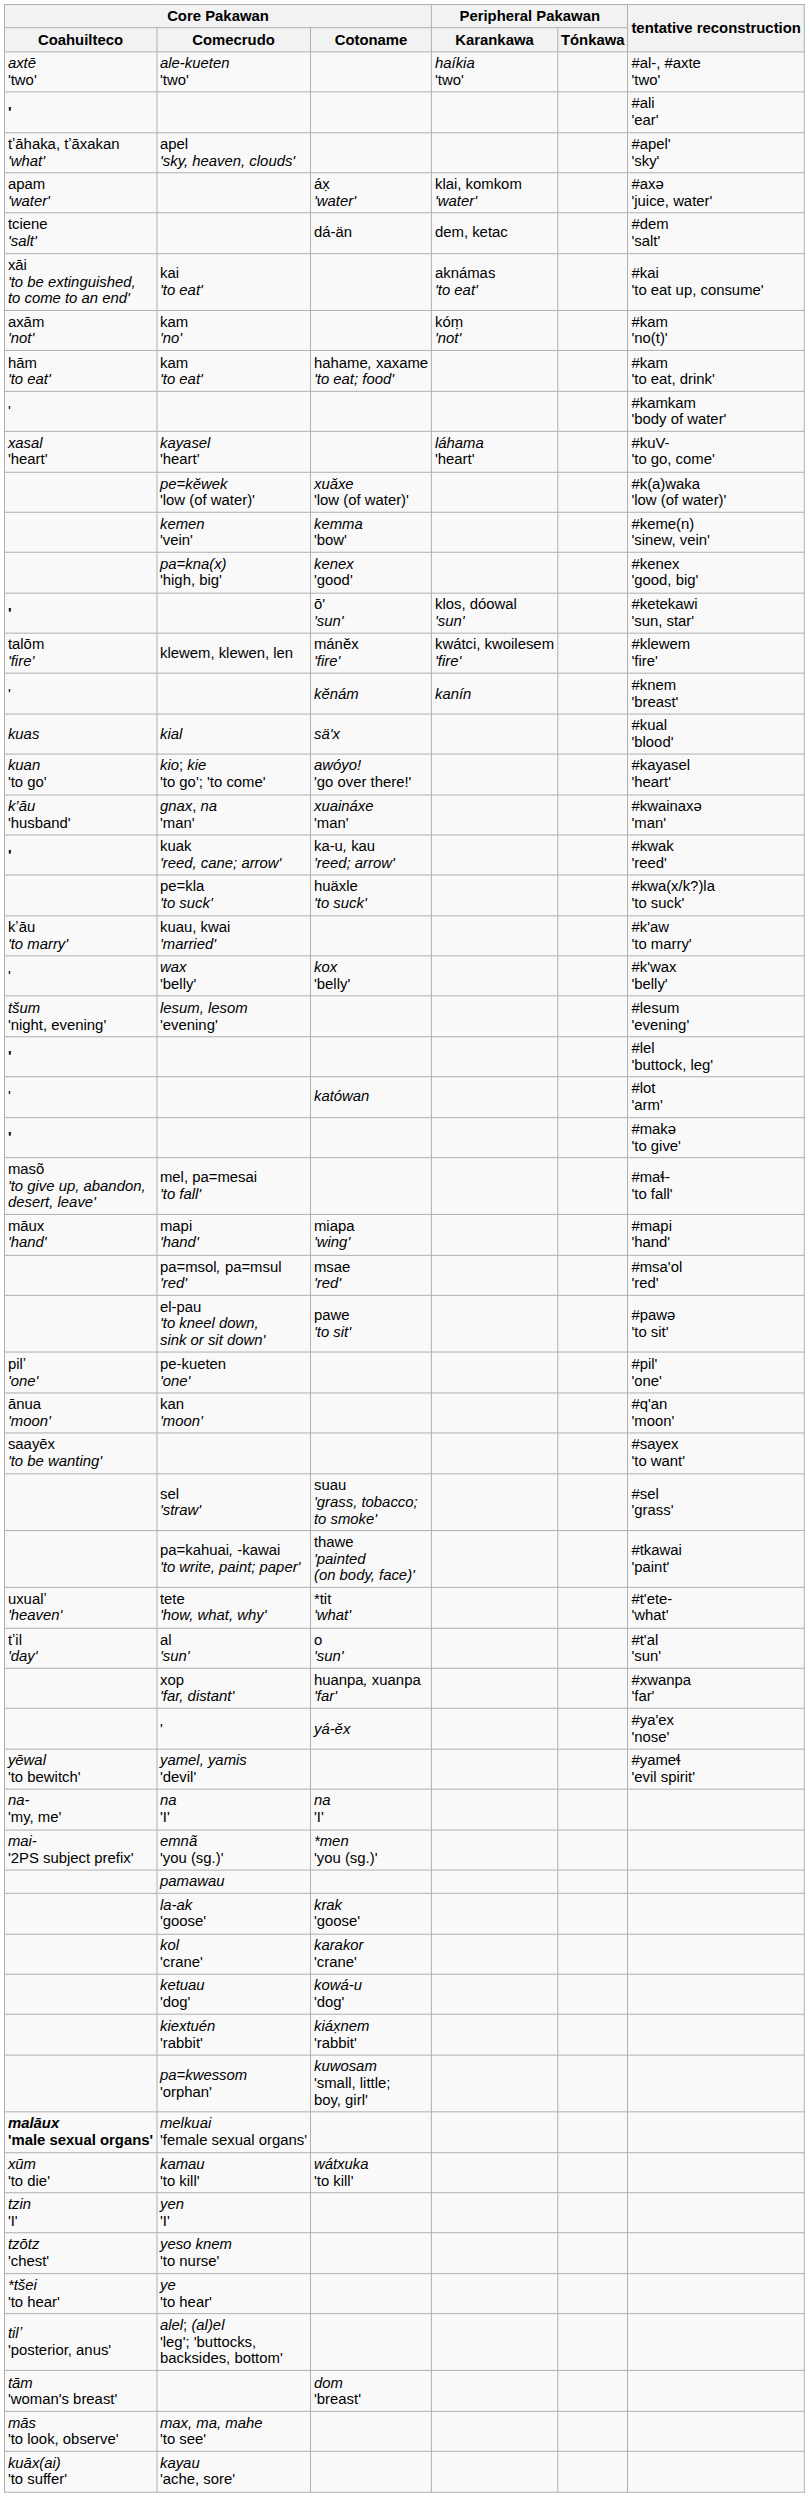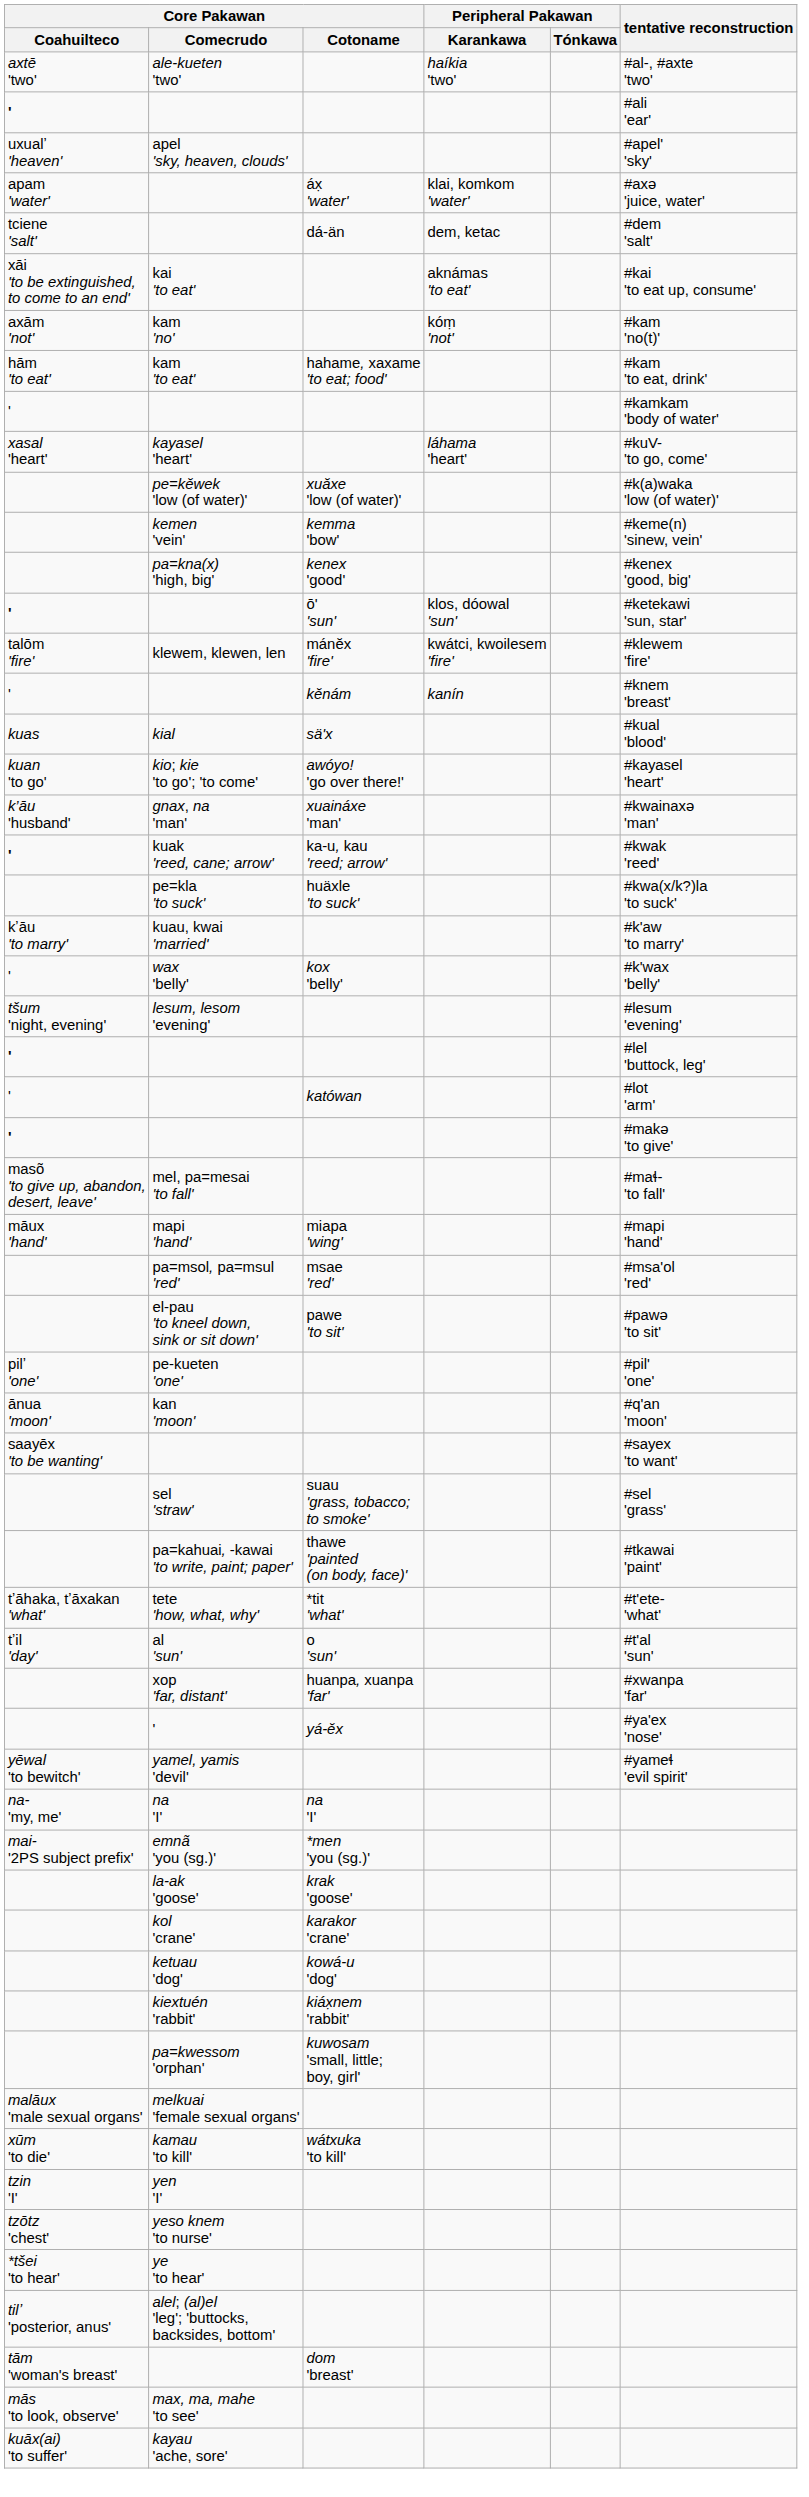 <table class="wikitable">
 <tr>
 <th colspan=3>Core Pakawan</th>
 <th colspan=2>Peripheral Pakawan</th>
 <th rowspan=2>tentative reconstruction</th>
 </tr>
 <tr>
 <th>Coahuilteco</th>
 <th>Comecrudo</th>
 <th>Cotoname</th>
 <th>Karankawa</th>
 <th>Tónkawa</th>
 </tr>
 <tr>
 <td><em>axtē</em><br>'two'</td>
 <td><em>ale-kueten</em><br>'two'</td>
 <td></td>
 <td><em>haíkia</em><br>'two'</td>
 <td></td>
 <td>#al-, #axte<br>'two'</td>
 </tr>
 <tr>
 <td><strong>'<br><em></td>
 <td></td>
 <td></td>
 <td></td>
 <td></td>
 <td>#ali<br>'ear'</td>
 </tr>
 <tr>
-<td></em>tʼāhaka, tʼāxakan<em><br>'what'</td>
+<td></em>uxualʼ<em><br>'heaven'</td>
 <td></em>apel<em><br>'sky, heaven, clouds'</td>
 <td></td>
 <td></td>
 <td></td>
 <td>#apel'<br>'sky'</td>
 </tr>
 <tr>
 <td></em>apam<em><br>'water'</td>
 <td></td>
 <td></em>áx̣<em><br>'water'</td>
 <td></em>klai, komkom<em><br>'water'</td>
 <td></td>
 <td>#axə<br>'juice, water'</td>
 </tr>
 <tr>
 <td></em>tciene<em><br>'salt'</td>
 <td></td>
 <td></em>dá-än<em></td>
 <td></em>dem, ketac<em></td>
 <td></td>
 <td>#dem<br>'salt'</td>
 </tr>
 <tr>
 <td></em>xāi<em><br>'to be extinguished,<br>to come to an end'</td>
 <td></em>kai<em><br>'to eat'</td>
 <td></td>
 <td></em>aknámas<em><br>'to eat'</td>
 <td></td>
 <td>#kai<br>'to eat up, consume'</td>
 </tr>
 <tr>
 <td></em>axām<em><br>'not'</td>
 <td></em>kam<em><br>'no'</td>
 <td></td>
 <td></em>kóṃ<em><br>'not'</td>
 <td></td>
 <td>#kam<br>'no(t)'</td>
 </tr>
 <tr>
 <td></em>hām<em><br>'to eat'</td>
 <td></em>kam<em><br>'to eat'</td>
 <td></em>hahame<em>, </em>xaxame<em><br>'to eat; food'</td>
 <td></td>
 <td></td>
 <td>#kam<br>'to eat, drink'</td>
 </tr>
 <tr>
 <td></strong>'<br></em></td>
 <td></td>
 <td></td>
 <td></td>
 <td></td>
 <td>#kamkam<br>'body of water'</td>
 </tr>
 <tr>
 <td><em>xasal</em><br>'heart'</td>
 <td><em>kayasel</em><br>'heart'</td>
 <td></td>
 <td><em>láhama</em><br>'heart'</td>
 <td></td>
 <td>#kuV-<br>'to go, come'</td>
 </tr>
 <tr>
 <td></td>
 <td><em>pe=kĕwek</em><br>'low (of water)'</td>
 <td><em>xuăxe</em><br>'low (of water)'</td>
 <td></td>
 <td></td>
 <td>#k(a)waka<br>'low (of water)'</td>
 </tr>
 <tr>
 <td></td>
 <td><em>kemen</em><br>'vein'</td>
 <td><em>kemma</em><br>'bow'</td>
 <td></td>
 <td></td>
 <td>#keme(n)<br>'sinew, vein'</td>
 </tr>
 <tr>
 <td></td>
 <td><em>pa=kna(x)</em><br>'high, big'</td>
 <td><em>kenex</em><br>'good'</td>
 <td></td>
 <td></td>
 <td>#kenex<br>'good, big'</td>
 </tr>
 <tr>
 <td><strong>'<br><em></td>
 <td></td>
 <td></em>ō' <em><br>'sun'</td>
 <td></em>klos, dóowal<em><br>'sun'</td>
 <td></td>
 <td>#ketekawi<br>'sun, star'</td>
 </tr>
 <tr>
 <td></em>talōm<em><br>'fire'</td>
 <td></em>klewem, klewen, len<em><br></td>
 <td></em>mánĕx<em><br>'fire'</td>
 <td></em>kwátci, kwoilesem<em><br>'fire'</td>
 <td></td>
 <td>#klewem<br>'fire'</td>
 </tr>
 <tr>
 <td></strong>'<br></em></td>
 <td></td>
 <td><em>kĕnám</em></td>
 <td><em>kanín</em></td>
 <td></td>
 <td>#knem<br>'breast'</td>
 </tr>
 <tr>
 <td><em>kuas</em></td>
 <td><em>kial</em></td>
 <td><em>sä'x</em></td>
 <td></td>
 <td></td>
 <td>#kual<br>'blood'</td>
 </tr>
 <tr>
 <td><em>kuan</em><br>'to go'</td>
 <td><em>kio</em>; <em>kie</em><br>'to go'; 'to come'</td>
 <td><em>awóyo!</em><br>'go over there!'</td>
 <td></td>
 <td></td>
 <td>#kayasel<br>'heart'</td>
 </tr>
 <tr>
 <td><em>k’āu</em><br>'husband'</td>
 <td><em>gnax</em>, <em>na</em><br>'man'</td>
 <td><em>xuaináxe</em><br>'man'</td>
 <td></td>
 <td></td>
 <td>#kwainaxə<br>'man'</td>
 </tr>
 <tr>
 <td><strong>'<br><em></td>
 <td></em>kuak<em><br>'reed, cane; arrow'</td>
 <td></em>ka-u<em>, </em>kau<em><br>'reed; arrow'</td>
 <td></td>
 <td></td>
 <td>#kwak<br>'reed'</td>
 </tr>
 <tr>
 <td></td>
 <td></em>pe=kla<em><br>'to suck'</td>
 <td></em>huäxle<em><br>'to suck'</td>
 <td></td>
 <td></td>
 <td>#kwa(x/k?)la<br>'to suck'</td>
 </tr>
 <tr>
 <td></em>kʼāu<em><br>'to marry'</td>
 <td></em>kuau, kwai<em><br>'married'</td>
 <td></td>
 <td></td>
 <td></td>
 <td>#k'aw<br>'to marry'</td>
 </tr>
 <tr>
 <td></strong>'<br></em></td>
 <td><em>wax</em><br>'belly'</td>
 <td><em>kox</em><br>'belly'</td>
 <td></td>
 <td></td>
 <td>#k'wax<br>'belly'</td>
 </tr>
 <tr>
 <td><em>tšum</em><br>'night, evening'</td>
 <td><em>lesum, lesom</em><br>'evening'</td>
 <td></td>
 <td></td>
 <td></td>
 <td>#lesum<br>'evening'</td>
 </tr>
 <tr>
 <td><strong>'<br><em></td>
 <td></td>
 <td></td>
 <td></td>
 <td></td>
 <td>#lel<br>'buttock, leg'</td>
 </tr>
 <tr>
 <td></strong>'<br></em></td>
 <td></td>
 <td><em>katówan</em></td>
 <td></td>
 <td></td>
 <td>#lot<br>'arm'</td>
 </tr>
 <tr>
 <td><strong>'<br><em></td>
 <td></td>
 <td></td>
 <td></td>
 <td></td>
 <td>#makə<br>'to give'</td>
 </tr>
 <tr>
 <td></em>masõ<em><br>'to give up, abandon,<br>desert, leave'</td>
 <td></em>mel, pa=mesai<em><br>'to fall'</td>
 <td></td>
 <td></td>
 <td></td>
 <td>#maɬ-<br>'to fall'</td>
 </tr>
 <tr>
 <td></em>māux<em><br>'hand'</td>
 <td></em>mapi<em><br>'hand'</td>
 <td></em>miapa<em><br>'wing'</td>
 <td></td>
 <td></td>
 <td>#mapi<br>'hand'</td>
 </tr>
 <tr>
 <td></td>
 <td></em>pa=msol<em>, </em>pa=msul<em><br>'red'</td>
 <td></em>msae<em><br>'red'</td>
 <td></td>
 <td></td>
 <td>#msa'ol<br>'red'</td>
 </tr>
 <tr>
 <td></td>
 <td></em>el-pau<em><br>'to kneel down,<br>sink or sit down'</td>
 <td></em>pawe<em><br>'to sit'</td>
 <td></td>
 <td></td>
 <td>#pawə<br>'to sit'</td>
 </tr>
 <tr>
 <td></em>pilʼ<em><br>'one'</td>
 <td></em>pe-kueten<em><br>'one'</td>
 <td></td>
 <td></td>
 <td></td>
 <td>#pil'<br>'one'</td>
 </tr>
 <tr>
 <td></em>ānua<em><br>'moon'</td>
 <td></em>kan<em><br>'moon'</td>
 <td></td>
 <td></td>
 <td></td>
 <td>#q'an<br>'moon'</td>
 </tr>
 <tr>
 <td></em>saayēx<em><br>'to be wanting'</td>
 <td></td>
 <td></td>
 <td></td>
 <td></td>
 <td>#sayex<br>'to want'</td>
 </tr>
 <tr>
 <td></td>
 <td></em>sel<em><br>'straw'</td>
 <td></em>suau<em><br>'grass, tobacco;<br>to smoke'</td>
 <td></td>
 <td></td>
 <td>#sel<br>'grass'</td>
 </tr>
 <tr>
 <td></td>
 <td></em>pa=kahuai<em>, </em>-kawai<em><br>'to write, paint; paper'</td>
 <td></em>thawe<em><br>'painted<br> (on body, face)'</td>
 <td></td>
 <td></td>
 <td>#tkawai<br>'paint'</td>
 </tr>
 <tr>
-<td></em>uxualʼ<em><br>'heaven'</td>
+<td></em>tʼāhaka, tʼāxakan<em><br>'what'</td>
 <td></em>tete<em><br>'how, what, why'</td>
 <td></em>*tit<em><br>'what'</td>
 <td></td>
 <td></td>
 <td>#t'ete-<br>'what'</td>
 </tr>
 <tr>
 <td></em>tʼil<em><br>'day'</td>
 <td></em>al<em><br>'sun'</td>
 <td></em>o<em><br>'sun'</td>
 <td></td>
 <td></td>
 <td>#t'al<br>'sun'</td>
 </tr>
 <tr>
 <td></td>
 <td></em>xop<em><br>'far, distant'</td>
 <td></em>huanpa<em>, </em>xuanpa<em><br>'far'</td>
 <td></td>
 <td></td>
 <td>#xwanpa<br>'far'</td>
 </tr>
 <tr>
 <td></td>
 <td></strong>'<br></em></td>
 <td><em>yá-ĕx</em></td>
 <td></td>
 <td></td>
 <td>#ya'ex<br>'nose'</td>
 </tr>
 <tr>
 <td><em>yēwal</em><br>'to bewitch'</td>
 <td><em>yamel, yamis</em><br>'devil'</td>
 <td></td>
 <td></td>
 <td></td>
 <td>#yameɬ<br>'evil spirit'</td>
 </tr>
 <tr>
 <td><em>na-</em><br>'my, me'</td>
 <td><em>na</em><br>'I'</td>
 <td><em>na</em><br>'I'</td>
 <td></td>
 <td></td>
 <td></td>
 </tr>
 <tr>
 <td><em>mai-</em><br>'2PS subject prefix'</td>
 <td><em>emnã</em><br>'you (sg.)'</td>
 <td><em>*men</em><br>'you (sg.)'</td>
 <td></td>
 <td></td>
 <td></td>
 </tr>
 <tr>
 <td></td>
-<td><em>pamawau</em><br></td>
-<td></td>
-<td></td>
-<td></td>
-<td></td>
-</tr>
-<tr>
-<td></td>
 <td><em>la-ak</em><br>'goose'</td>
 <td><em>krak</em><br>'goose'</td>
 <td></td>
 <td></td>
 <td></td>
 </tr>
 <tr>
 <td></td>
 <td><em>kol</em><br>'crane'</td>
 <td><em>karakor</em><br>'crane'</td>
 <td></td>
 <td></td>
 <td></td>
 </tr>
 <tr>
 <td></td>
 <td><em>ketuau</em><br>'dog'</td>
 <td><em>kowá-u</em><br>'dog'</td>
 <td></td>
 <td></td>
 <td></td>
 </tr>
 <tr>
 <td></td>
 <td><em>kiextuén</em><br>'rabbit'</td>
 <td><em>kiáx̣nem</em><br>'rabbit'</td>
 <td></td>
 <td></td>
 <td></td>
 </tr>
 <tr>
 <td></td>
 <td><em>pa=kwessom</em><br>'orphan'</td>
 <td><em>kuwosam</em><br>'small, little;<br>boy, girl'</td>
 <td></td>
 <td></td>
 <td></td>
 </tr>
 <tr>
-<td><strong><em>malāux</em><br>'male sexual organs'</strong></td>
+<td><em>malāux</em><br>'male sexual organs'</td>
 <td><em>melkuai</em><br>'female sexual organs'</td>
 <td></td>
 <td></td>
 <td></td>
 </tr>
 <tr>
 <td><em>xūm</em><br>'to die'</td>
 <td><em>kamau</em><br>'to kill'</td>
 <td><em>wátxuka</em><br>'to kill'</td>
 <td></td>
 <td></td>
 <td></td>
 </tr>
 <tr>
 <td><em>tzin</em><br>'I'</td>
 <td><em>yen</em><br>'I'</td>
 <td></td>
 <td></td>
 <td></td>
 <td></td>
 </tr>
 <tr>
 <td><em>tzōtz</em><br>'chest'</td>
 <td><em>yeso knem</em><br>'to nurse'</td>
 <td></td>
 <td></td>
 <td></td>
 <td></td>
 </tr>
 <tr>
 <td><em>*tšei</em><br>'to hear'</td>
 <td><em>ye</em><br>'to hear'</td>
 <td></td>
 <td></td>
 <td></td>
 <td></td>
 </tr>
 <tr>
 <td><em>tilʼ</em><br>'posterior, anus'</td>
 <td><em>alel</em>; <em>(al)el</em><br>'leg'; 'buttocks,<br>backsides, bottom'</td>
 <td></td>
 <td></td>
 <td></td>
 <td></td>
 </tr>
 <tr>
 <td><em>tām</em><br>'woman's breast'</td>
 <td></td>
 <td><em>dom</em><br>'breast'</td>
 <td></td>
 <td></td>
 <td></td>
 </tr>
 <tr>
 <td><em>mās</em><br>'to look, observe'</td>
 <td><em>max, ma, mahe</em><br>'to see'</td>
 <td></td>
 <td></td>
 <td></td>
 <td></td>
 </tr>
 <tr>
 <td><em>kuāx(ai)</em><br>'to suffer'</td>
 <td><em>kayau</em><br>'ache, sore'</td>
 <td></td>
 <td></td>
 <td></td>
 <td></td>
 </tr>
 </table>
